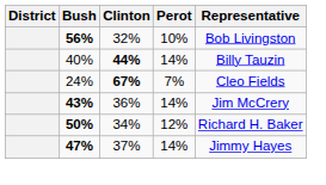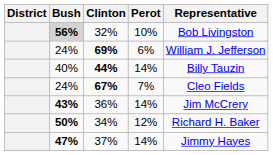 <table class=wikitable>
 <tr>
 <th>District</th>
 <th>Bush</th>
 <th>Clinton</th>
 <th>Perot</th>
 <th>Representative</th>
 </tr>
 <tr align=center>
 <th></th>
-<td><strong>56%</strong></td>
+<td style="background: lightgrey;"><strong>56%</strong></td>
 <td>32%</td>
 <td>10%</td>
 <td><a href='#'>Bob Livingston</a></td>
+</tr>
+<tr align=center>
+<th></th>
+<td>24%</td>
+<td><strong>69%</strong></td>
+<td>6%</td>
+<td><a href='#'>William J. Jefferson</a></td>
 </tr>
 <tr align=center>
 <th></th>
 <td>40%</td>
 <td><strong>44%</strong></td>
 <td>14%</td>
 <td><a href='#'>Billy Tauzin</a></td>
 </tr>
 <tr align=center>
 <th></th>
 <td>24%</td>
 <td><strong>67%</strong></td>
 <td>7%</td>
 <td><a href='#'>Cleo Fields</a></td>
 </tr>
 <tr align=center>
 <th></th>
 <td><strong>43%</strong></td>
 <td>36%</td>
 <td>14%</td>
 <td><a href='#'>Jim McCrery</a></td>
 </tr>
 <tr align=center>
 <th></th>
 <td><strong>50%</strong></td>
 <td>34%</td>
 <td>12%</td>
 <td><a href='#'>Richard H. Baker</a></td>
 </tr>
 <tr align=center>
 <th></th>
 <td><strong>47%</strong></td>
 <td>37%</td>
 <td>14%</td>
 <td><a href='#'>Jimmy Hayes</a></td>
 </tr>
 </table>
